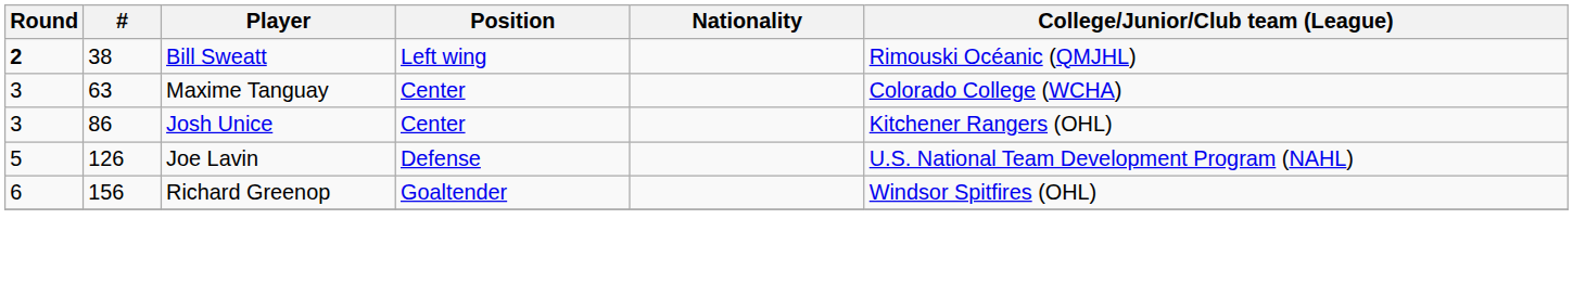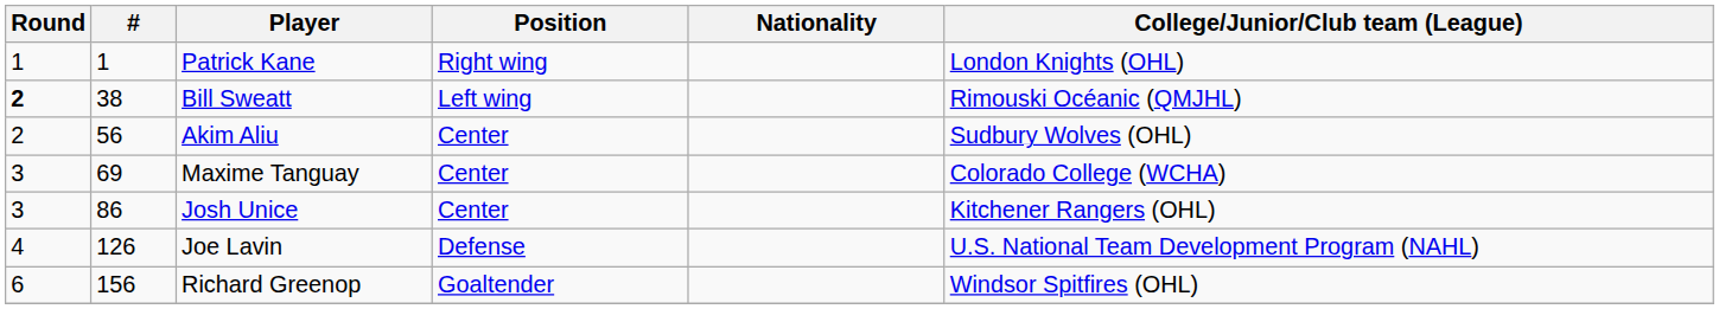 <table class="wikitable">
 <tr>
 <th bgcolor="#DDDDFF" width="5%">Round</th>
 <th bgcolor="#DDDDFF" width="5%">#</th>
 <th bgcolor="#DDDDFF" width="15%">Player</th>
 <th bgcolor="#DDDDFF" width="15%">Position</th>
 <th bgcolor="#DDDDFF" width="15%">Nationality</th>
 <th bgcolor="#DDDDFF" width="100%">College/Junior/Club team (League)</th>
 </tr>
 <tr>
+<td>1</td>
+<td>1</td>
+<td><a href='#'>Patrick Kane</a></td>
+<td><a href='#'>Right wing</a></td>
+<td></td>
+<td><a href='#'>London Knights</a> (<a href='#'>OHL</a>)</td>
+</tr>
+<tr>
 <td><strong>2</strong></td>
 <td>38</td>
 <td><a href='#'>Bill Sweatt</a></td>
 <td><a href='#'>Left wing</a></td>
 <td></td>
 <td><a href='#'>Rimouski Océanic</a> (<a href='#'>QMJHL</a>)</td>
 </tr>
 <tr>
+<td>2</td>
+<td>56</td>
+<td><a href='#'>Akim Aliu</a></td>
+<td><a href='#'>Center</a></td>
+<td></td>
+<td><a href='#'>Sudbury Wolves</a> (OHL)</td>
+</tr>
+<tr>
 <td>3</td>
-<td>63</td>
+<td>69</td>
 <td>Maxime Tanguay</td>
 <td><a href='#'>Center</a></td>
 <td></td>
 <td><a href='#'>Colorado College</a> (<a href='#'>WCHA</a>)</td>
 </tr>
 <tr>
 <td>3</td>
 <td>86</td>
 <td><a href='#'>Josh Unice</a></td>
 <td><a href='#'>Center</a></td>
 <td></td>
 <td><a href='#'>Kitchener Rangers</a> (OHL)</td>
 </tr>
 <tr>
-<td>5</td>
+<td>4</td>
 <td>126</td>
 <td>Joe Lavin</td>
 <td><a href='#'>Defense</a></td>
 <td></td>
 <td><a href='#'>U.S. National Team Development Program</a> (<a href='#'>NAHL</a>)</td>
 </tr>
 <tr>
 <td>6</td>
 <td>156</td>
 <td>Richard Greenop</td>
 <td><a href='#'>Goaltender</a></td>
 <td></td>
 <td><a href='#'>Windsor Spitfires</a> (OHL)</td>
 </tr>
 <tr>
 </tr>
 </table>
